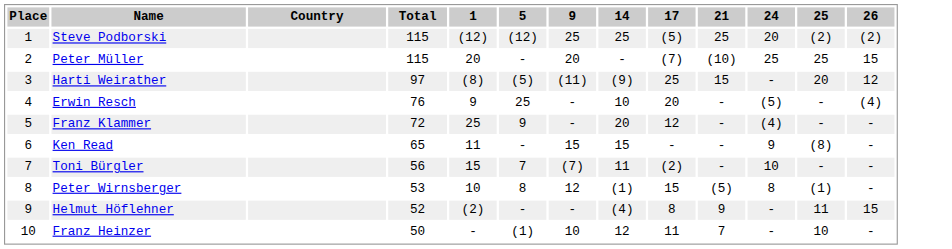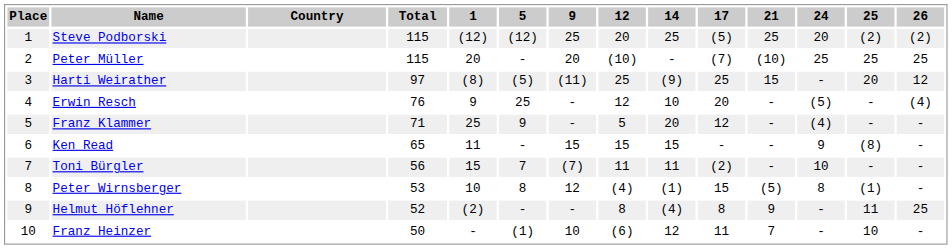 <table border="0" style="border: 1px solid #999; background-color:#FFFFFF; text-align:center; font-size:86%; line-height:15px;">
 <tr align="center" bgcolor="#CCCCCC">
 <th width=35>Place</th>
 <th width=170>Name</th>
 <th width=120>Country</th>
 <th width=50>Total</th>
 <th width=40>1</th>
 <th width=40>5</th>
 <th width=40>9</th>
+<th width=40>12</th>
 <th width=40>14</th>
 <th width=40>17</th>
 <th width=40>21</th>
 <th width=40>24</th>
 <th width=40>25</th>
 <th width=40>26</th>
 </tr>
 <tr bgcolor="#EFEFEF">
 <td>1</td>
 <td align="left"><a href='#'>Steve Podborski</a></td>
 <td align="left"></td>
 <td>115</td>
 <td>(12)</td>
 <td>(12)</td>
 <td>25</td>
+<td>20</td>
 <td>25</td>
 <td>(5)</td>
 <td>25</td>
 <td>20</td>
 <td>(2)</td>
 <td>(2)</td>
 </tr>
 <tr>
 <td>2</td>
 <td align="left"><a href='#'>Peter Müller</a></td>
 <td align="left"></td>
 <td>115</td>
 <td>20</td>
 <td>-</td>
 <td>20</td>
+<td>(10)</td>
 <td>-</td>
 <td>(7)</td>
 <td>(10)</td>
 <td>25</td>
 <td>25</td>
-<td>15</td>
+<td>25</td>
 </tr>
 <tr bgcolor="#EFEFEF">
 <td>3</td>
 <td align="left"><a href='#'>Harti Weirather</a></td>
 <td align="left"></td>
 <td>97</td>
 <td>(8)</td>
 <td>(5)</td>
 <td>(11)</td>
+<td>25</td>
 <td>(9)</td>
 <td>25</td>
 <td>15</td>
 <td>-</td>
 <td>20</td>
 <td>12</td>
 </tr>
 <tr>
 <td>4</td>
 <td align="left"><a href='#'>Erwin Resch</a></td>
 <td align="left"></td>
 <td>76</td>
 <td>9</td>
 <td>25</td>
 <td>-</td>
+<td>12</td>
 <td>10</td>
 <td>20</td>
 <td>-</td>
 <td>(5)</td>
 <td>-</td>
 <td>(4)</td>
 </tr>
 <tr bgcolor="#EFEFEF">
 <td>5</td>
 <td align="left"><a href='#'>Franz Klammer</a></td>
 <td align="left"></td>
-<td>72</td>
+<td>71</td>
 <td>25</td>
 <td>9</td>
 <td>-</td>
+<td>5</td>
 <td>20</td>
 <td>12</td>
 <td>-</td>
 <td>(4)</td>
 <td>-</td>
 <td>-</td>
 </tr>
 <tr>
 <td>6</td>
 <td align="left"><a href='#'>Ken Read</a></td>
 <td align="left"></td>
 <td>65</td>
 <td>11</td>
 <td>-</td>
+<td>15</td>
 <td>15</td>
 <td>15</td>
 <td>-</td>
 <td>-</td>
 <td>9</td>
 <td>(8)</td>
 <td>-</td>
 </tr>
 <tr bgcolor="#EFEFEF">
 <td>7</td>
 <td align="left"><a href='#'>Toni Bürgler</a></td>
 <td align="left"></td>
 <td>56</td>
 <td>15</td>
 <td>7</td>
 <td>(7)</td>
 <td>11</td>
+<td>11</td>
 <td>(2)</td>
 <td>-</td>
 <td>10</td>
 <td>-</td>
 <td>-</td>
 </tr>
 <tr>
 <td>8</td>
 <td align="left"><a href='#'>Peter Wirnsberger</a></td>
 <td align="left"></td>
 <td>53</td>
 <td>10</td>
 <td>8</td>
 <td>12</td>
+<td>(4)</td>
 <td>(1)</td>
 <td>15</td>
 <td>(5)</td>
 <td>8</td>
 <td>(1)</td>
 <td>-</td>
 </tr>
 <tr bgcolor="#EFEFEF">
 <td>9</td>
 <td align="left"><a href='#'>Helmut Höflehner</a></td>
 <td align="left"></td>
 <td>52</td>
 <td>(2)</td>
 <td>-</td>
 <td>-</td>
+<td>8</td>
 <td>(4)</td>
 <td>8</td>
 <td>9</td>
 <td>-</td>
 <td>11</td>
-<td>15</td>
+<td>25</td>
 </tr>
 <tr>
 <td>10</td>
 <td align="left"><a href='#'>Franz Heinzer</a></td>
 <td align="left"></td>
 <td>50</td>
 <td>-</td>
 <td>(1)</td>
 <td>10</td>
+<td>(6)</td>
 <td>12</td>
 <td>11</td>
 <td>7</td>
 <td>-</td>
 <td>10</td>
 <td>-</td>
 </tr>
 </table>
